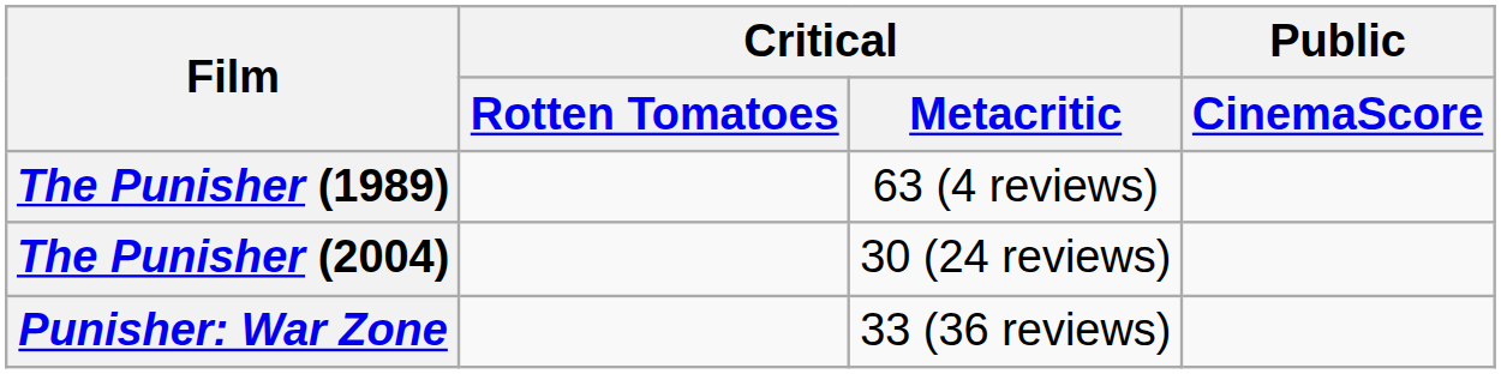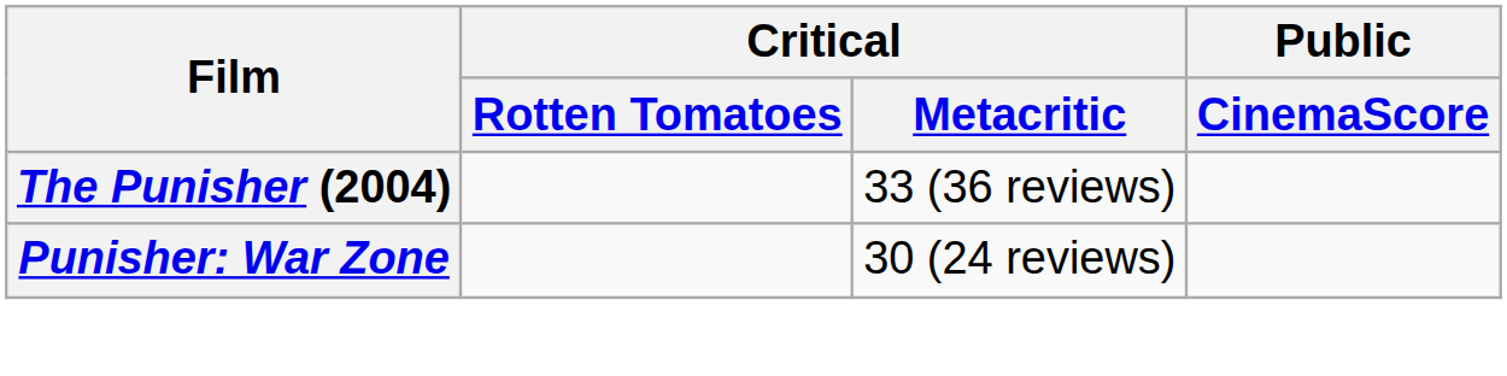 <table class="wikitable plainrowheaders unsortable" style="text-align: center;">
 <tr>
 <th scope="col" rowspan="2">Film</th>
 <th scope="col" colspan="2">Critical</th>
 <th scope="col">Public</th>
 </tr>
 <tr>
 <th scope="col"><a href='#'>Rotten Tomatoes</a></th>
 <th scope="col"><a href='#'>Metacritic</a></th>
 <th scope="col"><a href='#'>CinemaScore</a></th>
 </tr>
 <tr>
-<th scope="row"><em><a href='#'>The Punisher</a></em> (1989)</th>
-<td></td>
-<td>63 (4 reviews)</td>
-<td></td>
-</tr>
-<tr>
 <th scope="row"><em><a href='#'>The Punisher</a></em> (2004)</th>
 <td></td>
-<td>30 (24 reviews)</td>
+<td>33 (36 reviews)</td>
 <td></td>
 </tr>
 <tr>
 <th scope="row"><em><a href='#'>Punisher: War Zone</a></em></th>
 <td></td>
-<td>33 (36 reviews)</td>
+<td>30 (24 reviews)</td>
 <td></td>
 </tr>
 </table>
